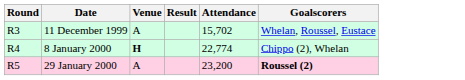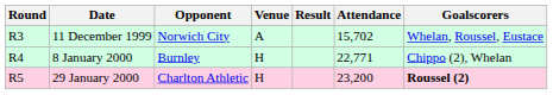 <table class="wikitable">
 <tr>
 <th>Round</th>
 <th>Date</th>
+<th>Opponent</th>
 <th>Venue</th>
 <th>Result</th>
 <th>Attendance</th>
 <th>Goalscorers</th>
 </tr>
 <tr style="background-color: #d0ffe3;">
 <td>R3</td>
 <td>11 December 1999</td>
+<td><a href='#'>Norwich City</a></td>
 <td>A</td>
 <td></td>
 <td>15,702</td>
 <td><a href='#'>Whelan</a>, <a href='#'>Roussel</a>, <a href='#'>Eustace</a></td>
 </tr>
 <tr style="background-color: #d0ffe3;">
 <td>R4</td>
 <td>8 January 2000</td>
-<td><strong>H</strong></td>
+<td><a href='#'>Burnley</a></td>
+<td>H</td>
 <td></td>
-<td>22,774</td>
+<td>22,771</td>
 <td><a href='#'>Chippo</a> (2), Whelan</td>
 </tr>
 <tr style="background-color: #ffd0e3;">
 <td>R5</td>
 <td>29 January 2000</td>
-<td>A</td>
+<td><a href='#'>Charlton Athletic</a></td>
+<td>H</td>
 <td></td>
 <td>23,200</td>
 <td><strong>Roussel (2)</strong></td>
 </tr>
 </table>
